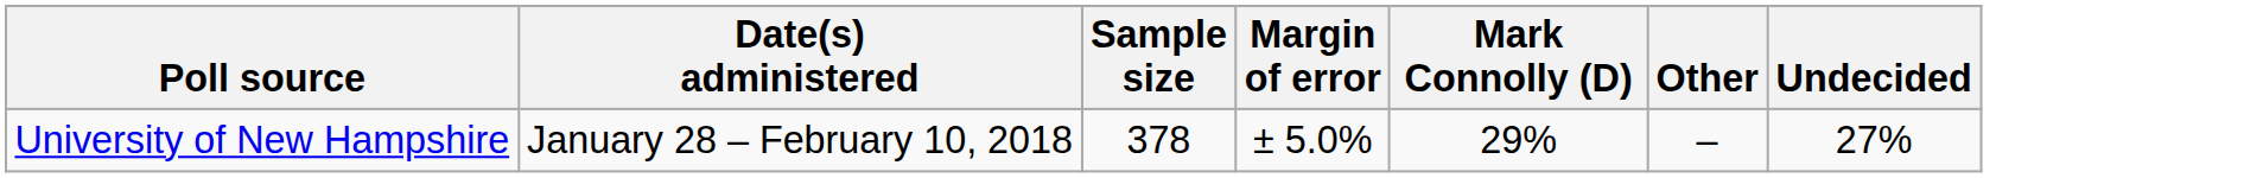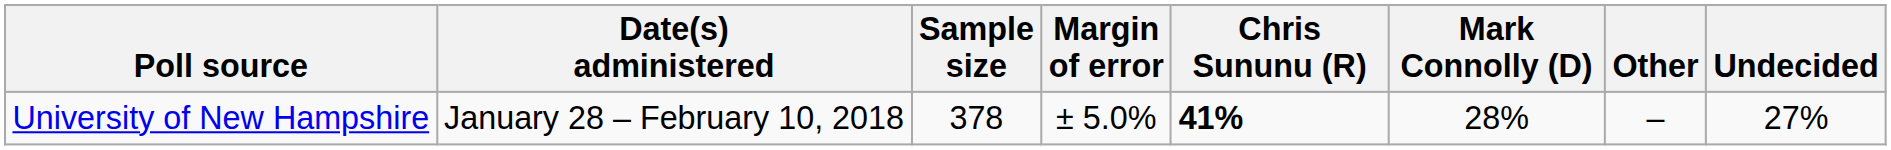 <table class="wikitable">
 <tr valign=bottom>
 <th>Poll source</th>
 <th>Date(s)<br>administered</th>
 <th>Sample<br>size</th>
 <th>Margin<br>of error</th>
+<th style="width:100px;">Chris<br>Sununu (R)</th>
 <th style="width:100px;">Mark<br>Connolly (D)</th>
 <th>Other</th>
 <th>Undecided</th>
 </tr>
 <tr>
 <td><a href='#'>University of New Hampshire</a></td>
 <td align=center>January 28 – February 10, 2018</td>
 <td align=center>378</td>
 <td align=center>± 5.0%</td>
-<td align=center>29%</td>
+<td><strong>41%</strong></td>
+<td align=center>28%</td>
 <td align=center>–</td>
 <td align=center>27%</td>
 </tr>
 </table>
